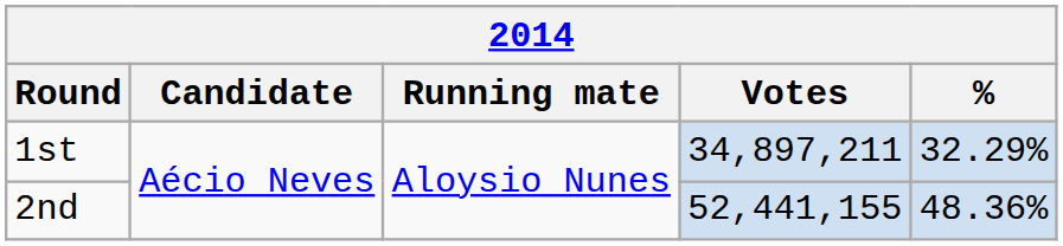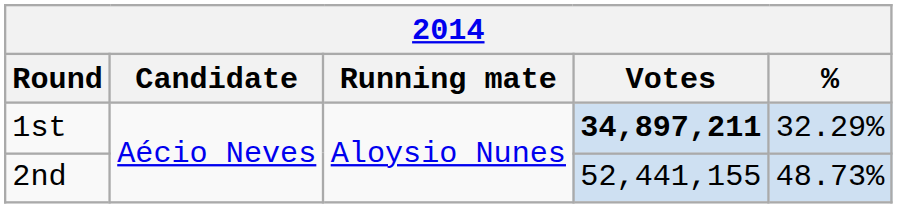 <table class=wikitable style=text-align:center;>
 <tr>
 <th colspan="5"><a href='#'>2014</a></th>
 </tr>
 <tr ---->
 <th align="center">Round</th>
 <th align="center">Candidate</th>
 <th align="center">Running mate</th>
 <th align="center">Votes</th>
 <th align="center">%</th>
 </tr>
 <tr ----->
 <td align="left">1st</td>
 <td align="center" rowspan="2"><a href='#'>Aécio Neves</a></td>
 <td rowspan="2"><a href='#'>Aloysio Nunes</a></td>
-<td style="background-color: #CEE0F2">34,897,211</td>
+<td style="background-color: #CEE0F2"><strong>34,897,211</strong></td>
 <td style="background-color: #CEE0F2">32.29%</td>
 </tr>
 <tr ----->
 <td align="left">2nd</td>
 <td style="background-color: #CEE0F2">52,441,155</td>
-<td style="background-color: #CEE0F2">48.36%</td>
+<td style="background-color: #CEE0F2">48.73%</td>
 </tr>
 </table>
